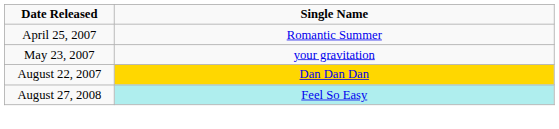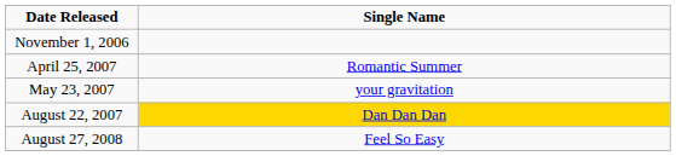 <table class="wikitable" style="text-align:center; width:44%">
 <tr>
 <td width="20%"><strong>Date Released</strong></td>
 <td width="80%"><strong>Single Name</strong></td>
+</tr>
+<tr>
+<td>November 1, 2006</td>
+<td></td>
 </tr>
 <tr>
 <td>April 25, 2007</td>
 <td><a href='#'>Romantic Summer</a></td>
 </tr>
 <tr>
 <td>May 23, 2007</td>
 <td><a href='#'>your gravitation</a></td>
 </tr>
 <tr>
 <td>August 22, 2007</td>
 <td style="background: gold;"><a href='#'>Dan Dan Dan</a></td>
 </tr>
 <tr>
 <td>August 27, 2008</td>
-<td style="background: paleturquoise;"><a href='#'>Feel So Easy</a></td>
+<td><a href='#'>Feel So Easy</a></td>
 </tr>
 </table>
